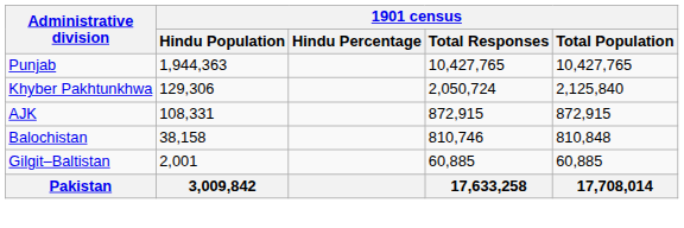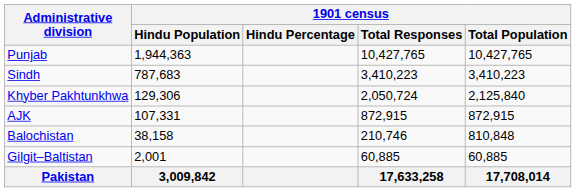 <table class="wikitable sortable">
 <tr>
 <th rowspan="2"><a href='#'>Administrative<br>division</a></th>
 <th colspan="4"><a href='#'>1901 census</a></th>
 </tr>
 <tr>
 <th>Hindu Population</th>
 <th>Hindu Percentage</th>
 <th>Total Responses</th>
 <th>Total Population</th>
 </tr>
 <tr>
 <td><a href='#'>Punjab</a></td>
 <td>1,944,363</td>
 <td></td>
 <td>10,427,765</td>
 <td>10,427,765</td>
 </tr>
 <tr>
+<td><a href='#'>Sindh</a></td>
+<td>787,683</td>
+<td></td>
+<td>3,410,223</td>
+<td>3,410,223</td>
+</tr>
+<tr>
 <td><a href='#'>Khyber Pakhtunkhwa</a></td>
 <td>129,306</td>
 <td></td>
 <td>2,050,724</td>
 <td>2,125,840</td>
 </tr>
 <tr>
 <td><a href='#'>AJK</a></td>
-<td>108,331</td>
+<td>107,331</td>
 <td></td>
 <td>872,915</td>
 <td>872,915</td>
 </tr>
 <tr>
 <td><a href='#'>Balochistan</a></td>
 <td>38,158</td>
 <td></td>
-<td>810,746</td>
+<td>210,746</td>
 <td>810,848</td>
 </tr>
 <tr>
 <td><a href='#'>Gilgit–Baltistan</a></td>
 <td>2,001</td>
 <td></td>
 <td>60,885</td>
 <td>60,885</td>
 </tr>
 <tr>
 <th><a href='#'>Pakistan</a></th>
 <th>3,009,842</th>
 <th></th>
 <th>17,633,258</th>
 <th>17,708,014</th>
 </tr>
 </table>
